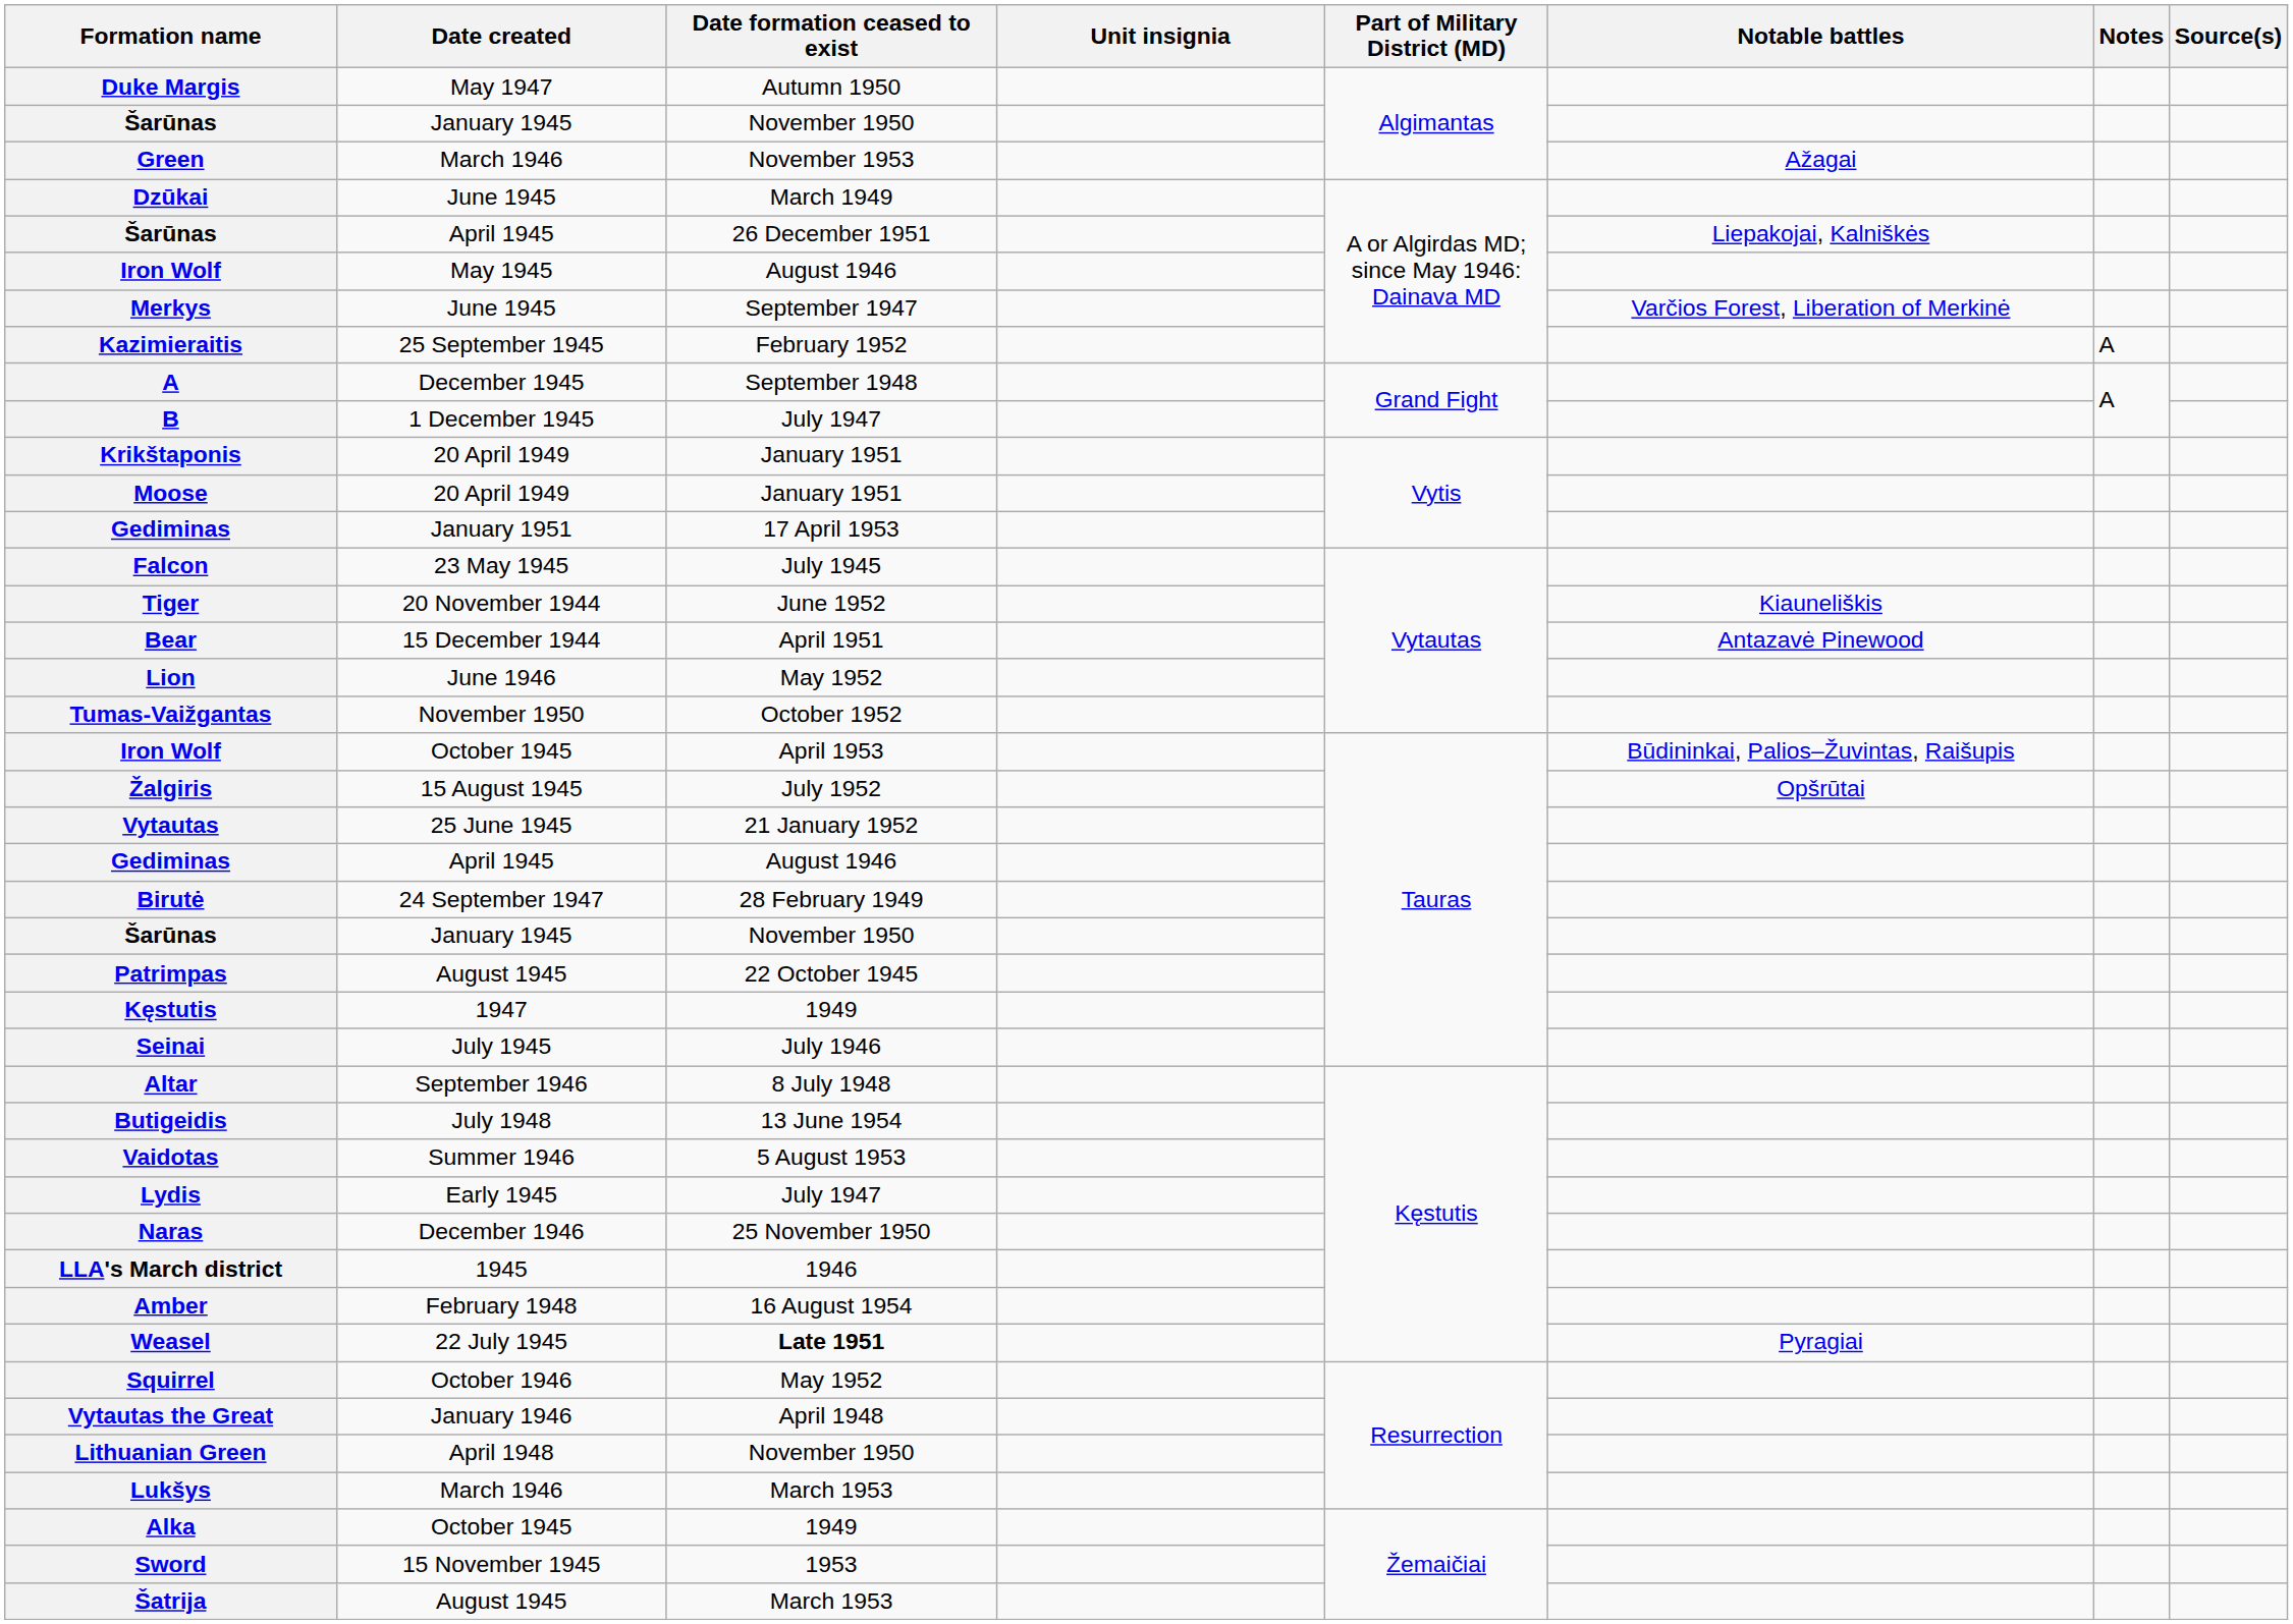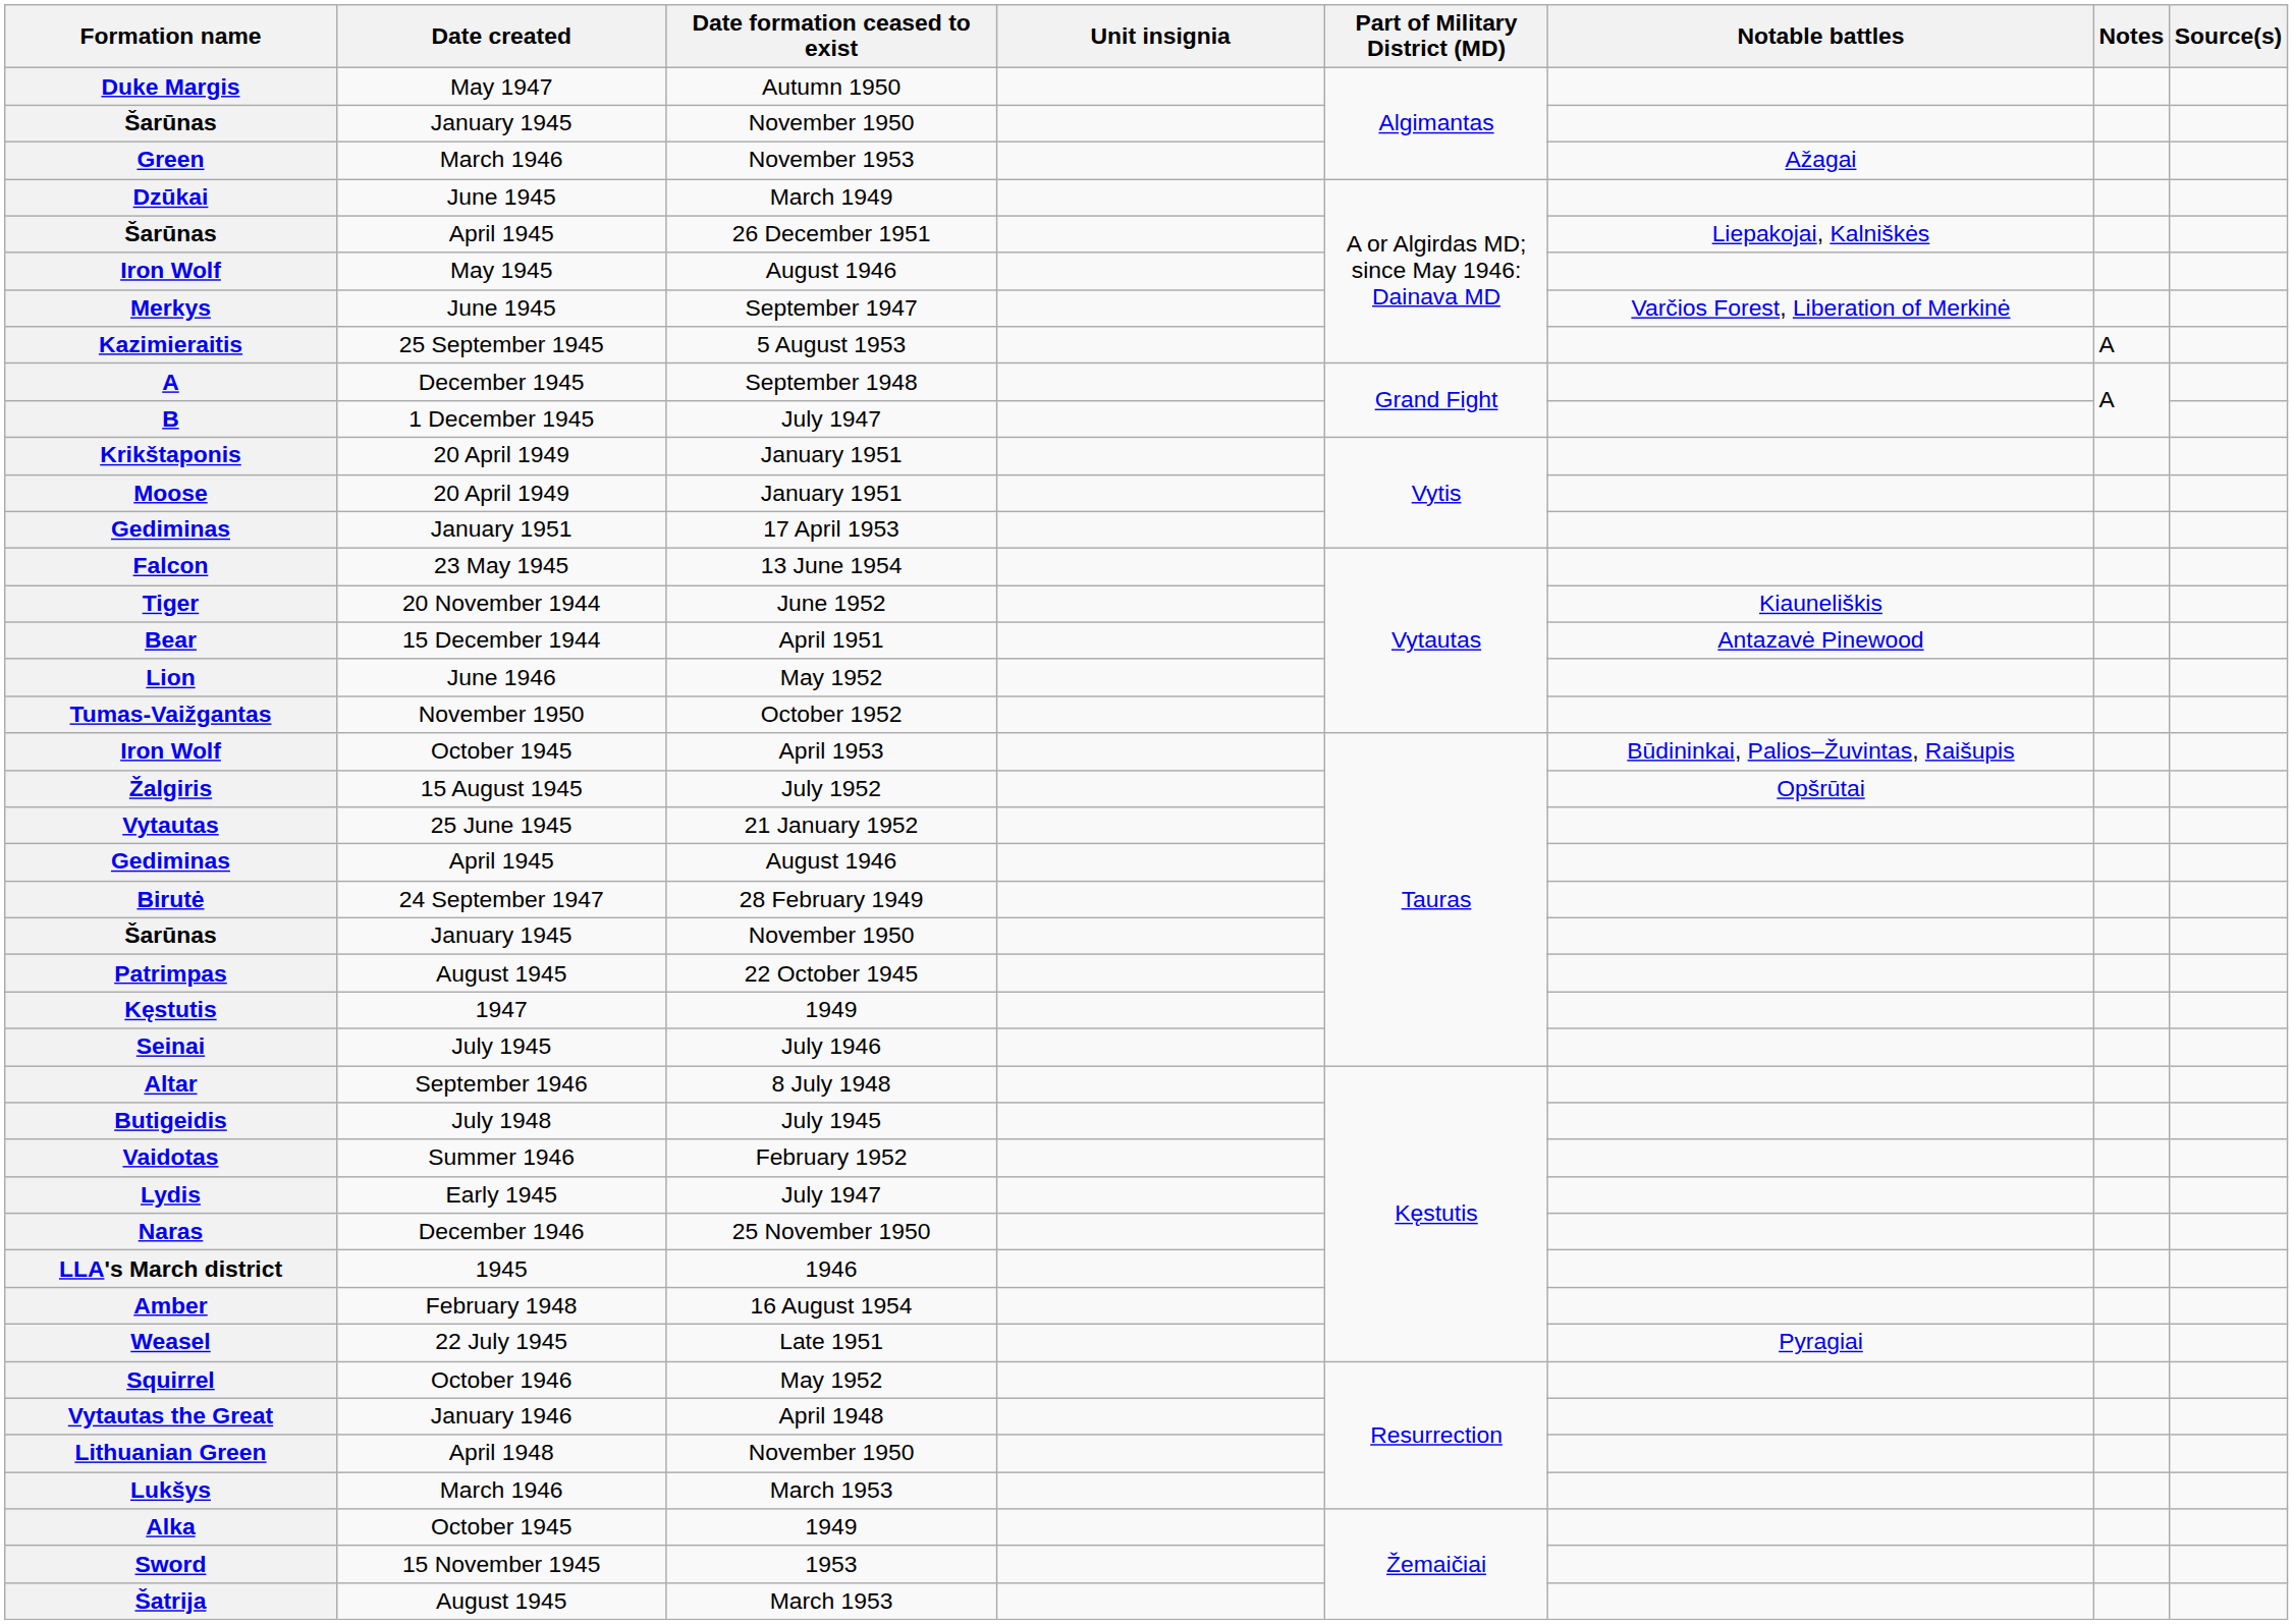 <table class="wikitable sortable plainrowheaders">
 <tr>
 <th scope="col" width="15%">Formation name</th>
 <th scope="col" width="15%">Date created</th>
 <th scope="col" width="15%">Date formation ceased to exist</th>
 <th scope="col" width="15%">Unit insignia</th>
 <th scope="col" class="unsortable" width="10%">Part of Military District (MD)</th>
 <th scope="col" class="unsortable" width="25%">Notable battles</th>
 <th>Notes</th>
 <th scope="col" class="unsortable" width="5%">Source(s)</th>
 </tr>
 <tr>
 <th scope="row"><a href='#'>Duke Margis</a></th>
 <td align="center">May 1947</td>
 <td align="center">Autumn 1950</td>
 <td align="center"></td>
 <td rowspan="3" align="center"><a href='#'>Algimantas</a></td>
 <td align="center"></td>
 <td></td>
 <td align="center"></td>
 </tr>
 <tr>
 <th scope="row">Šarūnas</th>
 <td align="center">January 1945</td>
 <td align="center">November 1950</td>
 <td align="center"></td>
 <td align="center"></td>
 <td></td>
 <td align="center"></td>
 </tr>
 <tr>
 <th scope="row"><a href='#'>Green</a></th>
 <td align="center">March 1946</td>
 <td align="center">November 1953</td>
 <td align="center"></td>
 <td align="center"><a href='#'>Ažagai</a></td>
 <td></td>
 <td align="center"></td>
 </tr>
 <tr>
 <th scope="row"><a href='#'>Dzūkai</a></th>
 <td align="center">June 1945</td>
 <td align="center">March 1949</td>
 <td align="center"></td>
 <td rowspan="5" align="center">A or Algirdas MD;<br>since May 1946: <a href='#'>Dainava MD</a></td>
 <td align="center"></td>
 <td></td>
 <td align="center"></td>
 </tr>
 <tr>
 <th scope="row">Šarūnas</th>
 <td align="center">April 1945</td>
 <td align="center">26 December 1951</td>
 <td align="center"></td>
 <td align="center"><a href='#'>Liepakojai</a>, <a href='#'>Kalniškės</a></td>
 <td></td>
 <td align="center"></td>
 </tr>
 <tr>
 <th scope="row"><a href='#'>Iron Wolf</a></th>
 <td align="center">May 1945</td>
 <td align="center">August 1946</td>
 <td align="center"></td>
 <td align="center"></td>
 <td></td>
 <td align="center"></td>
 </tr>
 <tr>
 <th scope="row"><a href='#'>Merkys</a></th>
 <td align="center">June 1945</td>
 <td align="center">September 1947</td>
 <td align="center"></td>
 <td align="center"><a href='#'>Varčios Forest</a>, <a href='#'>Liberation of Merkinė</a></td>
 <td></td>
 <td align="center"></td>
 </tr>
 <tr>
 <th scope="row"><a href='#'>Kazimieraitis</a></th>
 <td align="center">25 September 1945</td>
-<td align="center">February 1952</td>
+<td align="center">5 August 1953</td>
 <td align="center"></td>
 <td align="center"></td>
 <td align="left">A</td>
 <td align="center"></td>
 </tr>
 <tr>
 <th scope="row"><a href='#'>A</a></th>
 <td align="center">December 1945</td>
 <td align="center">September 1948</td>
 <td align="center"></td>
 <td rowspan="2" align="center"><a href='#'>Grand Fight</a></td>
 <td align="center"></td>
 <td rowspan="2">A</td>
 <td align="center"></td>
 </tr>
 <tr>
 <th scope="row"><a href='#'>B</a></th>
 <td align="center">1 December 1945</td>
 <td align="center">July 1947</td>
 <td align="center"></td>
 <td align="center"></td>
 <td align="center"></td>
 </tr>
 <tr>
 <th scope="row"><a href='#'>Krikštaponis</a></th>
 <td align="center">20 April 1949</td>
 <td align="center">January 1951</td>
 <td align="center"></td>
 <td rowspan="3" align="center"><a href='#'>Vytis</a></td>
 <td align="center"></td>
 <td></td>
 <td align="center"></td>
 </tr>
 <tr>
 <th scope="row"><a href='#'>Moose</a></th>
 <td align="center">20 April 1949</td>
 <td align="center">January 1951</td>
 <td align="center"></td>
 <td align="center"></td>
 <td></td>
 <td align="center"></td>
 </tr>
 <tr>
 <th scope="row"><a href='#'>Gediminas</a></th>
 <td align="center">January 1951</td>
 <td align="center">17 April 1953</td>
 <td align="center"></td>
 <td align="center"></td>
 <td></td>
 <td align="center"></td>
 </tr>
 <tr>
 <th scope="row"><a href='#'>Falcon</a></th>
 <td align="center">23 May 1945</td>
-<td align="center">July 1945</td>
+<td align="center">13 June 1954</td>
 <td align="center"></td>
 <td rowspan="5" align="center"><a href='#'>Vytautas</a></td>
 <td align="center"></td>
 <td></td>
 <td align="center"></td>
 </tr>
 <tr>
 <th scope="row"><a href='#'>Tiger</a></th>
 <td align="center">20 November 1944</td>
 <td align="center">June 1952</td>
 <td align="center"></td>
 <td align="center"><a href='#'>Kiauneliškis</a></td>
 <td></td>
 <td align="center"></td>
 </tr>
 <tr>
 <th scope="row"><a href='#'>Bear</a></th>
 <td align="center">15 December 1944</td>
 <td align="center">April 1951</td>
 <td align="center"></td>
 <td align="center"><a href='#'>Antazavė Pinewood</a></td>
 <td></td>
 <td align="center"></td>
 </tr>
 <tr>
 <th scope="row"><a href='#'>Lion</a></th>
 <td align="center">June 1946</td>
 <td align="center">May 1952</td>
 <td align="center"></td>
 <td align="center"></td>
 <td></td>
 <td align="center"></td>
 </tr>
 <tr>
 <th scope="row"><a href='#'>Tumas-Vaižgantas</a></th>
 <td align="center">November 1950</td>
 <td align="center">October 1952</td>
 <td align="center"></td>
 <td align="center"></td>
 <td></td>
 <td align="center"></td>
 </tr>
 <tr>
 <th scope="row"><a href='#'>Iron Wolf</a></th>
 <td align="center">October 1945</td>
 <td align="center">April 1953</td>
 <td align="center"></td>
 <td rowspan="9" align="center"><a href='#'>Tauras</a></td>
 <td align="center"><a href='#'>Būdininkai</a>, <a href='#'>Palios–Žuvintas</a>, <a href='#'>Raišupis</a></td>
 <td></td>
 <td align="center"></td>
 </tr>
 <tr>
 <th scope="row"><a href='#'>Žalgiris</a></th>
 <td align="center">15 August 1945</td>
 <td align="center">July 1952</td>
 <td align="center"></td>
 <td align="center"><a href='#'>Opšrūtai</a></td>
 <td></td>
 <td align="center"></td>
 </tr>
 <tr>
 <th scope="row"><a href='#'>Vytautas</a></th>
 <td align="center">25 June 1945</td>
 <td align="center">21 January 1952</td>
 <td align="center"></td>
 <td align="center"></td>
 <td></td>
 <td align="center"></td>
 </tr>
 <tr>
 <th scope="row"><a href='#'>Gediminas</a></th>
 <td align="center">April 1945</td>
 <td align="center">August 1946</td>
 <td align="center"></td>
 <td align="center"></td>
 <td></td>
 <td align="center"></td>
 </tr>
 <tr>
 <th scope="row"><a href='#'>Birutė</a></th>
 <td align="center">24 September 1947</td>
 <td align="center">28 February 1949</td>
 <td align="center"></td>
 <td align="center"></td>
 <td></td>
 <td align="center"></td>
 </tr>
 <tr>
 <th scope="row">Šarūnas</th>
 <td align="center">January 1945</td>
 <td align="center">November 1950</td>
 <td align="center"></td>
 <td align="center"></td>
 <td></td>
 <td align="center"></td>
 </tr>
 <tr>
 <th scope="row"><a href='#'>Patrimpas</a></th>
 <td align="center">August 1945</td>
 <td align="center">22 October 1945</td>
 <td align="center"></td>
 <td align="center"></td>
 <td></td>
 <td align="center"></td>
 </tr>
 <tr>
 <th scope="row"><a href='#'>Kęstutis</a></th>
 <td align="center">1947</td>
 <td align="center">1949</td>
 <td align="center"></td>
 <td align="center"></td>
 <td></td>
 <td align="center"></td>
 </tr>
 <tr>
 <th scope="row"><a href='#'>Seinai</a></th>
 <td align="center">July 1945</td>
 <td align="center">July 1946</td>
 <td align="center"></td>
 <td align="center"></td>
 <td></td>
 <td align="center"></td>
 </tr>
 <tr>
 <th scope="row"><a href='#'>Altar</a></th>
 <td align="center">September 1946</td>
 <td align="center">8 July 1948</td>
 <td align="center"></td>
 <td rowspan="8" align="center"><a href='#'>Kęstutis</a></td>
 <td align="center"></td>
 <td></td>
 <td align="center"></td>
 </tr>
 <tr>
 <th scope="row"><a href='#'>Butigeidis</a></th>
 <td align="center">July 1948</td>
-<td align="center">13 June 1954</td>
+<td align="center">July 1945</td>
 <td align="center"></td>
 <td align="center"></td>
 <td></td>
 <td align="center"></td>
 </tr>
 <tr>
 <th scope="row"><a href='#'>Vaidotas</a></th>
 <td align="center">Summer 1946</td>
-<td align="center">5 August 1953</td>
+<td align="center">February 1952</td>
 <td align="center"></td>
 <td align="center"></td>
 <td></td>
 <td align="center"></td>
 </tr>
 <tr>
 <th scope="row"><a href='#'>Lydis</a></th>
 <td align="center">Early 1945</td>
 <td align="center">July 1947</td>
 <td align="center"></td>
 <td align="center"></td>
 <td></td>
 <td align="center"></td>
 </tr>
 <tr>
 <th scope="row"><a href='#'>Naras</a></th>
 <td align="center">December 1946</td>
 <td align="center">25 November 1950</td>
 <td align="center"></td>
 <td align="center"></td>
 <td></td>
 <td align="center"></td>
 </tr>
 <tr>
 <th scope="row"><a href='#'>LLA</a>'s March district</th>
 <td align="center">1945</td>
 <td align="center">1946</td>
 <td align="center"></td>
 <td align="center"></td>
 <td></td>
 <td align="center"></td>
 </tr>
 <tr>
 <th scope="row"><a href='#'>Amber</a></th>
 <td align="center">February 1948</td>
 <td align="center">16 August 1954</td>
 <td align="center"></td>
 <td align="center"></td>
 <td></td>
 <td align="center"></td>
 </tr>
 <tr>
 <th scope="row"><a href='#'>Weasel</a></th>
 <td align="center">22 July 1945</td>
-<td align="center"><strong>Late 1951</strong></td>
+<td align="center">Late 1951</td>
 <td align="center"></td>
 <td align="center"><a href='#'>Pyragiai</a></td>
 <td></td>
 <td align="center"></td>
 </tr>
 <tr>
 <th scope="row"><a href='#'>Squirrel</a></th>
 <td align="center">October 1946</td>
 <td align="center">May 1952</td>
 <td align="center"></td>
 <td rowspan="4" align="center"><a href='#'>Resurrection</a></td>
 <td align="center"></td>
 <td></td>
 <td align="center"></td>
 </tr>
 <tr>
 <th scope="row"><a href='#'>Vytautas the Great</a></th>
 <td align="center">January 1946</td>
 <td align="center">April 1948</td>
 <td align="center"></td>
 <td align="center"></td>
 <td></td>
 <td align="center"></td>
 </tr>
 <tr>
 <th scope="row"><a href='#'>Lithuanian Green</a></th>
 <td align="center">April 1948</td>
 <td align="center">November 1950</td>
 <td align="center"></td>
 <td align="center"></td>
 <td></td>
 <td align="center"></td>
 </tr>
 <tr>
 <th scope="row"><a href='#'>Lukšys</a></th>
 <td align="center">March 1946</td>
 <td align="center">March 1953</td>
 <td align="center"></td>
 <td align="center"></td>
 <td></td>
 <td align="center"></td>
 </tr>
 <tr>
 <th scope="row"><a href='#'>Alka</a></th>
 <td align="center">October 1945</td>
 <td align="center">1949</td>
 <td align="center"></td>
 <td rowspan="3" align="center"><a href='#'>Žemaičiai</a></td>
 <td align="center"></td>
 <td></td>
 <td align="center"></td>
 </tr>
 <tr>
 <th scope="row"><a href='#'>Sword</a></th>
 <td align="center">15 November 1945</td>
 <td align="center">1953</td>
 <td align="center"></td>
 <td align="center"></td>
 <td></td>
 <td align="center"></td>
 </tr>
 <tr>
 <th scope="row"><a href='#'>Šatrija</a></th>
 <td align="center">August 1945</td>
 <td align="center">March 1953</td>
 <td align="center"></td>
 <td align="center"></td>
 <td></td>
 <td align="center"></td>
 </tr>
 </table>
